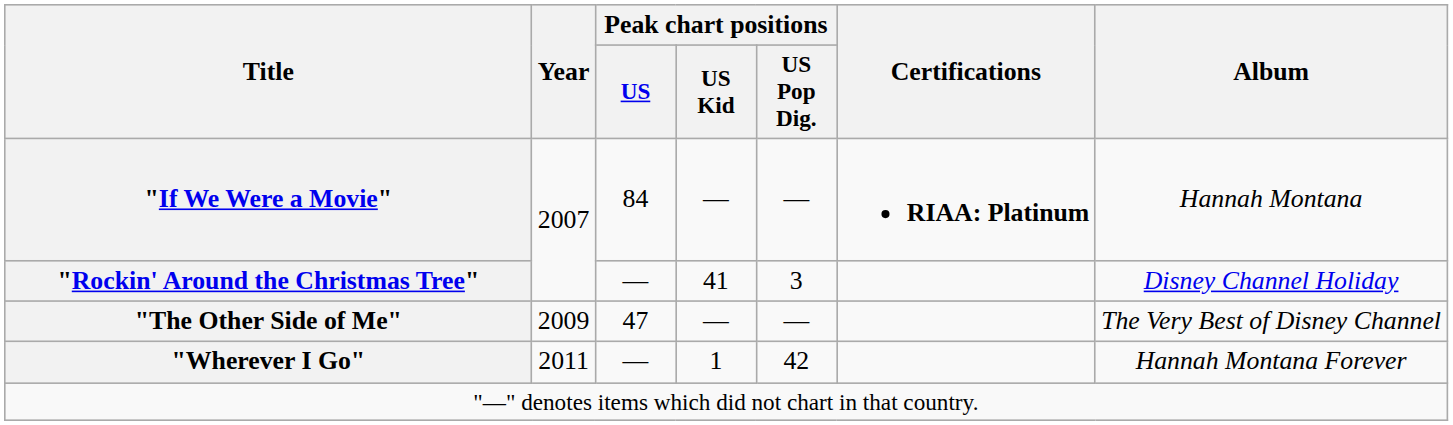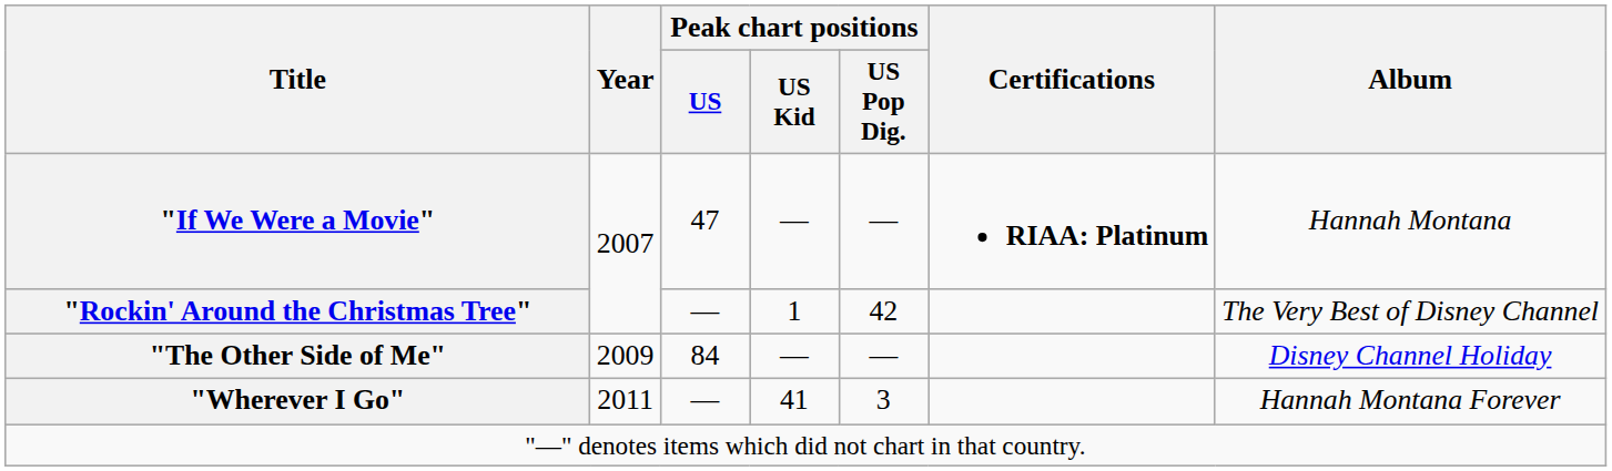 <table class="wikitable plainrowheaders" style="text-align:center;">
 <tr>
 <th scope="col" rowspan="2" style="width:20em;">Title</th>
 <th scope="col" rowspan="2">Year</th>
 <th scope="col" colspan="3">Peak chart positions</th>
 <th scope="col" rowspan="2">Certifications</th>
 <th scope="col" rowspan="2">Album</th>
 </tr>
 <tr>
 <th scope="col" style="width:3em;font-size:90%;"><a href='#'>US</a><br></th>
 <th scope="col" style="width:3em;font-size:90%;">US<br>Kid<br></th>
 <th scope="col" style="width:3em;font-size:90%;">US<br>Pop Dig.<br></th>
 </tr>
 <tr>
 <th scope="row">"<a href='#'>If We Were a Movie</a>"</th>
 <td rowspan="2">2007</td>
-<td>84</td>
+<td>47</td>
 <td>—</td>
 <td>—</td>
 <td><strong><br><ul><li>RIAA: Platinum</li></ul></strong></td>
 <td><em>Hannah Montana</em></td>
 </tr>
 <tr>
 <th scope="row">"<a href='#'>Rockin' Around the Christmas Tree</a>"</th>
 <td>—</td>
-<td>41</td>
-<td>3</td>
+<td>1</td>
+<td>42</td>
 <td></td>
-<td><em><a href='#'>Disney Channel Holiday</a></em></td>
+<td><em>The Very Best of Disney Channel</em></td>
 </tr>
 <tr>
 <th scope="row">"The Other Side of Me" </th>
 <td>2009</td>
-<td>47</td>
+<td>84</td>
 <td>—</td>
 <td>—</td>
 <td></td>
-<td><em>The Very Best of Disney Channel</em></td>
+<td><em><a href='#'>Disney Channel Holiday</a></em></td>
 </tr>
 <tr>
 <th scope="row">"Wherever I Go"</th>
 <td>2011</td>
 <td>—</td>
-<td>1</td>
-<td>42</td>
+<td>41</td>
+<td>3</td>
 <td></td>
 <td><em>Hannah Montana Forever</em></td>
 </tr>
 <tr>
 <td colspan="7" style="text-align:center; font-size:90%;">"—" denotes items which did not chart in that country.</td>
 </tr>
 </table>
